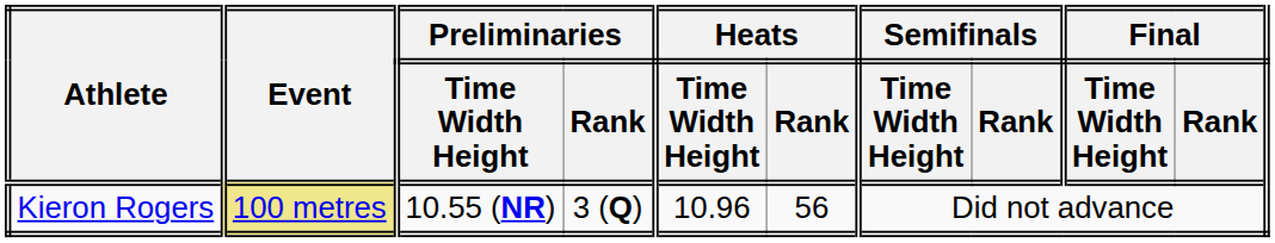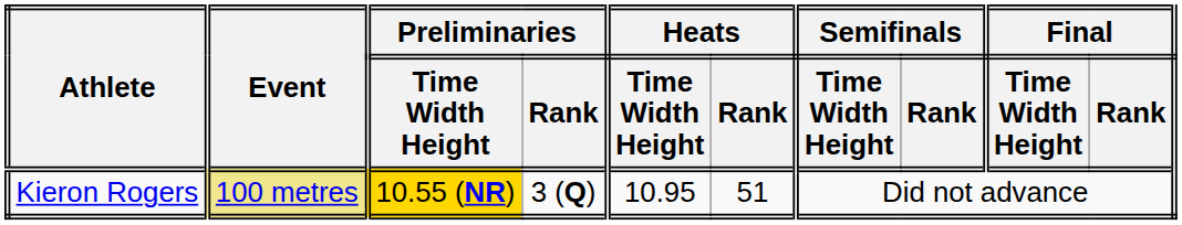 <table class=wikitable style="font-size:90%; border: double;">
 <tr>
 <th rowspan="2" style="border-right:double">Athlete</th>
 <th rowspan="2" style="border-right:double">Event</th>
 <th colspan="2" style="border-right:double; border-bottom:double;">Preliminaries</th>
 <th colspan="2" style="border-right:double; border-bottom:double;">Heats</th>
 <th colspan="2" style="border-right:double; border-bottom:double;">Semifinals</th>
 <th colspan="2" style="border-right:double; border-bottom:double;">Final</th>
 </tr>
 <tr>
 <th>Time<br>Width<br>Height</th>
 <th style="border-right:double">Rank</th>
 <th>Time<br>Width<br>Height</th>
 <th style="border-right:double">Rank</th>
 <th>Time<br>Width<br>Height</th>
 <th style="border-right:double">Rank</th>
 <th>Time<br>Width<br>Height</th>
 <th style="border-right:double">Rank</th>
 </tr>
 <tr style="border-top: double;">
 <td style="border-right:double"><a href='#'>Kieron Rogers</a></td>
 <td style="background: khaki; border-right:double"><a href='#'>100 metres</a></td>
-<td align=center>10.55 (<strong><a href='#'>NR</a></strong>)</td>
+<td align=center style="background: gold;">10.55 (<strong><a href='#'>NR</a></strong>)</td>
 <td align=center style="border-right:double">3 (<strong>Q</strong>)</td>
-<td align=center>10.96</td>
-<td align=center style="border-right:double">56</td>
+<td align=center>10.95</td>
+<td align=center style="border-right:double">51</td>
 <td colspan="4" align=center>Did not advance</td>
 </tr>
 </table>
